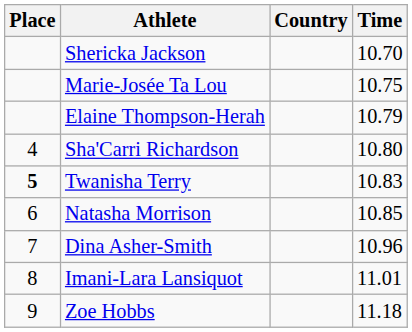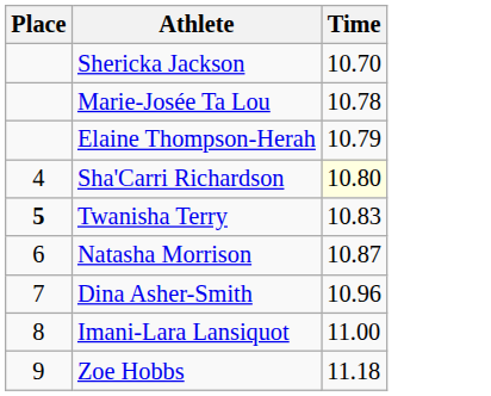 <table class="wikitable">
 <tr>
 <th>Place</th>
 <th>Athlete</th>
-<th>Country</th>
 <th>Time</th>
 </tr>
 <tr>
 <td align=center></td>
 <td><a href='#'>Shericka Jackson</a></td>
-<td></td>
 <td>10.70</td>
 </tr>
 <tr>
 <td align=center></td>
 <td><a href='#'>Marie-Josée Ta Lou</a></td>
-<td></td>
-<td>10.75</td>
+<td>10.78</td>
 </tr>
 <tr>
 <td align=center></td>
 <td><a href='#'>Elaine Thompson-Herah</a></td>
-<td></td>
 <td>10.79</td>
 </tr>
 <tr>
 <td align=center>4</td>
 <td><a href='#'>Sha'Carri Richardson</a></td>
-<td></td>
-<td>10.80</td>
+<td style="background: lightyellow;">10.80</td>
 </tr>
 <tr>
 <td align=center><strong>5</strong></td>
 <td><a href='#'>Twanisha Terry</a></td>
-<td></td>
 <td>10.83</td>
 </tr>
 <tr>
 <td align=center>6</td>
 <td><a href='#'>Natasha Morrison</a></td>
-<td></td>
-<td>10.85</td>
+<td>10.87</td>
 </tr>
 <tr>
 <td align=center>7</td>
 <td><a href='#'>Dina Asher-Smith</a></td>
-<td></td>
 <td>10.96</td>
 </tr>
 <tr>
 <td align=center>8</td>
 <td><a href='#'>Imani-Lara Lansiquot</a></td>
-<td></td>
-<td>11.01</td>
+<td>11.00</td>
 </tr>
 <tr>
 <td align=center>9</td>
 <td><a href='#'>Zoe Hobbs</a></td>
-<td></td>
 <td>11.18</td>
 </tr>
 </table>
